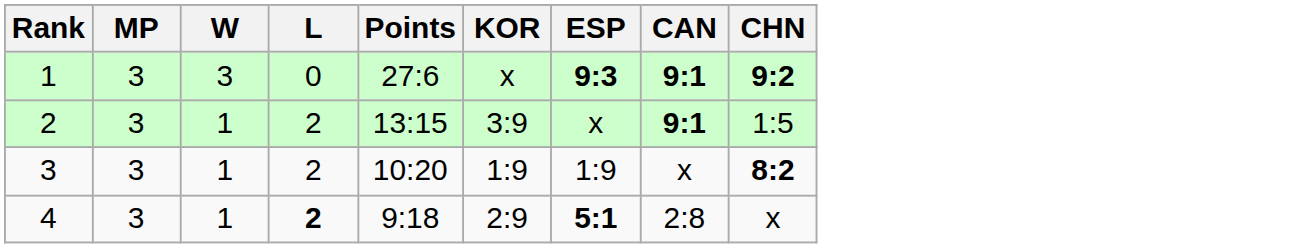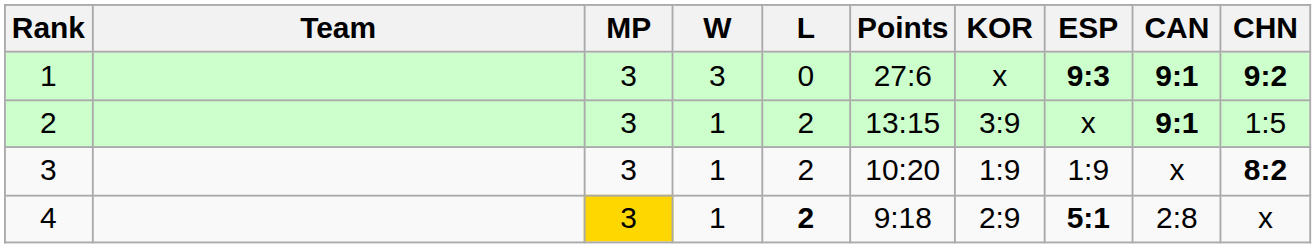 <table class="wikitable" style="text-align:center">
 <tr>
 <th>Rank</th>
+<th style="width:16em">Team</th>
 <th style="width:2.5em">MP</th>
 <th style="width:2.5em">W</th>
 <th style="width:2.5em">L</th>
 <th>Points</th>
 <th style="width:2.5em">KOR</th>
 <th style="width:2.5em">ESP</th>
 <th style="width:2.5em">CAN</th>
 <th style="width:2.5em">CHN</th>
 </tr>
 <tr style="background:#cfc;">
 <td>1</td>
+<td style="text-align:left"></td>
 <td>3</td>
 <td>3</td>
 <td>0</td>
 <td>27:6</td>
 <td>x</td>
 <td><strong>9:3</strong></td>
 <td><strong>9:1</strong></td>
 <td><strong>9:2</strong></td>
 </tr>
 <tr style="background:#cfc;">
 <td>2</td>
+<td style="text-align:left"></td>
 <td>3</td>
 <td>1</td>
 <td>2</td>
 <td>13:15</td>
 <td>3:9</td>
 <td>x</td>
 <td><strong>9:1</strong></td>
 <td>1:5</td>
 </tr>
 <tr>
 <td>3</td>
+<td style="text-align:left"></td>
 <td>3</td>
 <td>1</td>
 <td>2</td>
 <td>10:20</td>
 <td>1:9</td>
 <td>1:9</td>
 <td>x</td>
 <td><strong>8:2</strong></td>
 </tr>
 <tr>
 <td>4</td>
-<td>3</td>
+<td style="text-align:left"></td>
+<td style="background: gold;">3</td>
 <td>1</td>
 <td><strong>2</strong></td>
 <td>9:18</td>
 <td>2:9</td>
 <td><strong>5:1</strong></td>
 <td>2:8</td>
 <td>x</td>
 </tr>
 </table>
